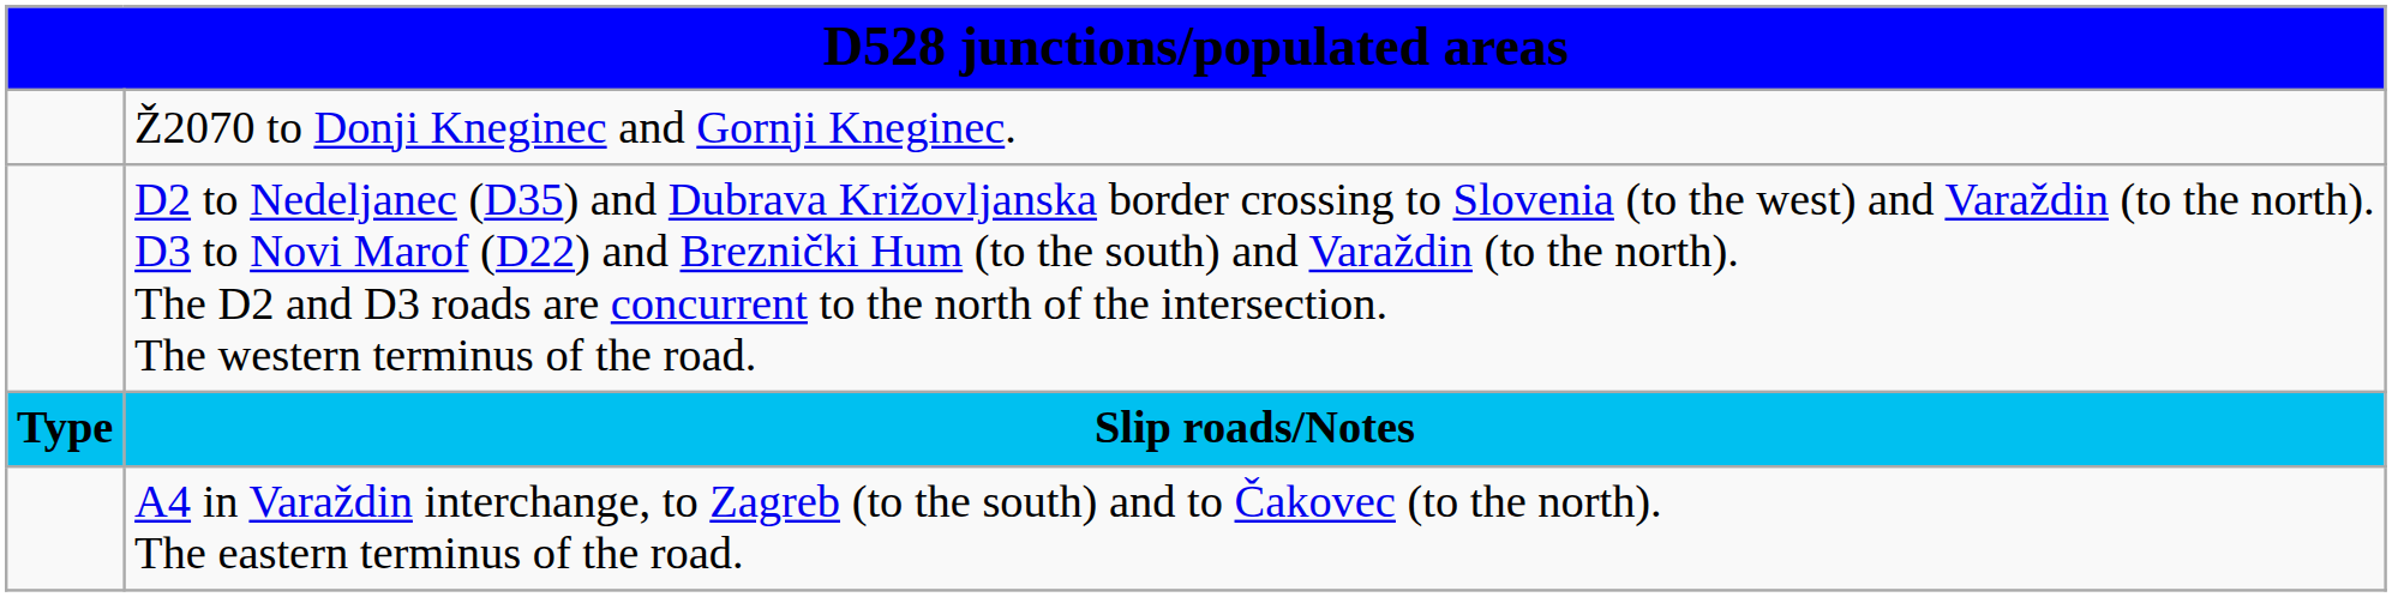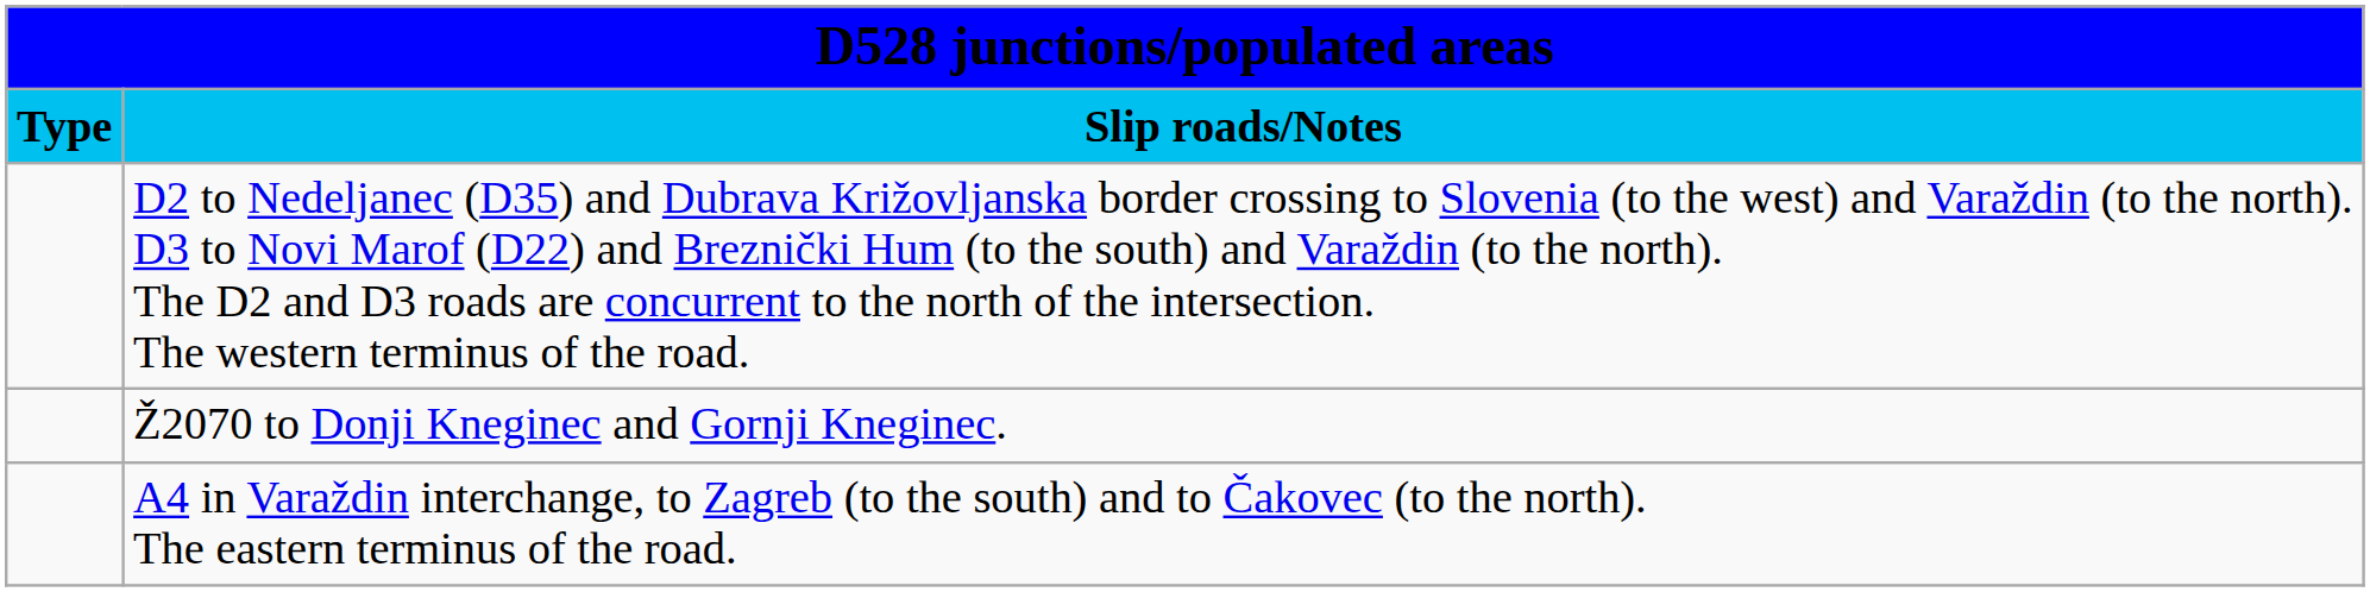 <table class="wikitable">
 <tr>
 <td colspan=2 bgcolor=blue align=center style=margin-top:15><span><big><strong>D528 junctions/populated areas</strong></big></span></td>
+</tr>
+<tr>
+<td align=center bgcolor=00c0f0><strong>Type</strong></td>
+<td align=center bgcolor=00c0f0><strong>Slip roads/Notes</strong></td>
+</tr>
+<tr>
+<td></td>
+<td> <a href='#'>D2</a> to <a href='#'>Nedeljanec</a> (<a href='#'>D35</a>) and <a href='#'>Dubrava Križovljanska</a> border crossing to <a href='#'>Slovenia</a> (to the west) and <a href='#'>Varaždin</a> (to the north).<br> <a href='#'>D3</a> to <a href='#'>Novi Marof</a> (<a href='#'>D22</a>) and <a href='#'>Breznički Hum</a> (to the south) and <a href='#'>Varaždin</a> (to the north).<br>The D2 and D3 roads are <a href='#'>concurrent</a> to the north of the intersection.<br>The western terminus of the road.</td>
 </tr>
 <tr>
 <td></td>
 <td>Ž2070 to <a href='#'>Donji Kneginec</a> and <a href='#'>Gornji Kneginec</a>.</td>
 </tr>
 <tr>
 <td></td>
-<td> <a href='#'>D2</a> to <a href='#'>Nedeljanec</a> (<a href='#'>D35</a>) and <a href='#'>Dubrava Križovljanska</a> border crossing to <a href='#'>Slovenia</a> (to the west) and <a href='#'>Varaždin</a> (to the north).<br> <a href='#'>D3</a> to <a href='#'>Novi Marof</a> (<a href='#'>D22</a>) and <a href='#'>Breznički Hum</a> (to the south) and <a href='#'>Varaždin</a> (to the north).<br>The D2 and D3 roads are <a href='#'>concurrent</a> to the north of the intersection.<br>The western terminus of the road.</td>
-</tr>
-<tr>
-<td align=center bgcolor=00c0f0><strong>Type</strong></td>
-<td align=center bgcolor=00c0f0><strong>Slip roads/Notes</strong></td>
-</tr>
-<tr>
-<td></td>
 <td> <a href='#'>A4</a> in <a href='#'>Varaždin</a> interchange, to <a href='#'>Zagreb</a> (to the south) and to <a href='#'>Čakovec</a> (to the north).<br>The eastern terminus of the road.</td>
 </tr>
 </table>
